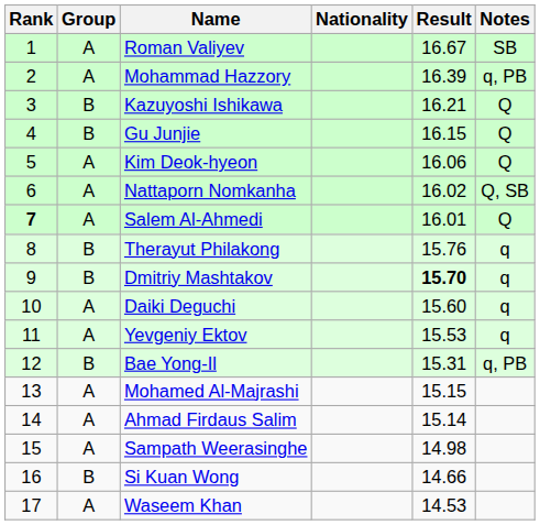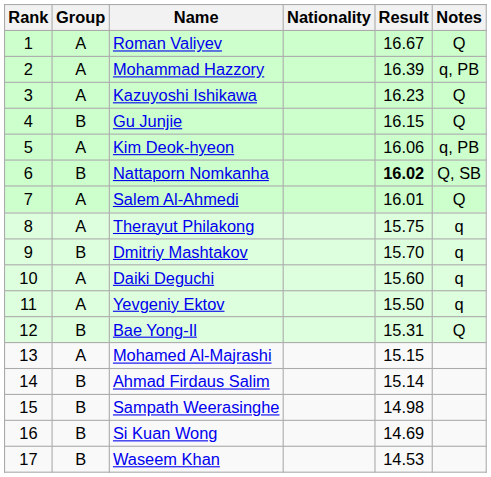 <table class="wikitable sortable" style="text-align:center; font-size:95%">
 <tr>
 <th>Rank</th>
 <th>Group</th>
 <th>Name</th>
 <th>Nationality</th>
 <th>Result</th>
 <th>Notes</th>
 </tr>
 <tr bgcolor=ccffcc>
 <td>1</td>
 <td>A</td>
 <td align=left><a href='#'>Roman Valiyev</a></td>
 <td align=left></td>
 <td>16.67</td>
-<td Q,>SB</td>
+<td>Q</td>
 </tr>
 <tr bgcolor=ccffcc>
 <td>2</td>
 <td>A</td>
 <td align=left><a href='#'>Mohammad Hazzory</a></td>
 <td align=left></td>
 <td>16.39</td>
 <td>q, PB</td>
 </tr>
 <tr bgcolor=ccffcc>
 <td>3</td>
-<td>B</td>
+<td>A</td>
 <td align=left><a href='#'>Kazuyoshi Ishikawa</a></td>
 <td align=left></td>
-<td>16.21</td>
+<td>16.23</td>
 <td>Q</td>
 </tr>
 <tr bgcolor=ccffcc>
 <td>4</td>
 <td>B</td>
 <td align=left><a href='#'>Gu Junjie</a></td>
 <td align=left></td>
 <td>16.15</td>
 <td>Q</td>
 </tr>
 <tr bgcolor=ccffcc>
 <td>5</td>
 <td>A</td>
 <td align=left><a href='#'>Kim Deok-hyeon</a></td>
 <td align=left></td>
 <td>16.06</td>
-<td>Q</td>
+<td>q, PB</td>
 </tr>
 <tr bgcolor=ccffcc>
 <td>6</td>
-<td>A</td>
+<td>B</td>
 <td align=left><a href='#'>Nattaporn Nomkanha</a></td>
 <td align=left></td>
-<td>16.02</td>
+<td><strong>16.02</strong></td>
 <td>Q, SB</td>
 </tr>
 <tr bgcolor=ccffcc>
-<td><strong>7</strong></td>
+<td>7</td>
 <td>A</td>
 <td align=left><a href='#'>Salem Al-Ahmedi</a></td>
 <td align=left></td>
 <td>16.01</td>
 <td>Q</td>
 </tr>
 <tr bgcolor=ddffdd>
 <td>8</td>
-<td>B</td>
+<td>A</td>
 <td align=left><a href='#'>Therayut Philakong</a></td>
 <td align=left></td>
-<td>15.76</td>
+<td>15.75</td>
 <td>q</td>
 </tr>
 <tr bgcolor=ddffdd>
 <td>9</td>
 <td>B</td>
 <td align=left><a href='#'>Dmitriy Mashtakov</a></td>
 <td align=left></td>
-<td><strong>15.70</strong></td>
+<td>15.70</td>
 <td>q</td>
 </tr>
 <tr bgcolor=ddffdd>
 <td>10</td>
 <td>A</td>
 <td align=left><a href='#'>Daiki Deguchi</a></td>
 <td align=left></td>
 <td>15.60</td>
 <td>q</td>
 </tr>
 <tr bgcolor=ddffdd>
 <td>11</td>
 <td>A</td>
 <td align=left><a href='#'>Yevgeniy Ektov</a></td>
 <td align=left></td>
-<td>15.53</td>
+<td>15.50</td>
 <td>q</td>
 </tr>
 <tr bgcolor=ddffdd>
 <td>12</td>
 <td>B</td>
 <td align=left><a href='#'>Bae Yong-Il</a></td>
 <td align=left></td>
 <td>15.31</td>
-<td>q, PB</td>
+<td>Q</td>
 </tr>
 <tr>
 <td>13</td>
 <td>A</td>
 <td align=left><a href='#'>Mohamed Al-Majrashi</a></td>
 <td align=left></td>
 <td>15.15</td>
 <td></td>
 </tr>
 <tr>
 <td>14</td>
-<td>A</td>
+<td>B</td>
 <td align=left><a href='#'>Ahmad Firdaus Salim</a></td>
 <td align=left></td>
 <td>15.14</td>
 <td></td>
 </tr>
 <tr>
 <td>15</td>
-<td>A</td>
+<td>B</td>
 <td align=left><a href='#'>Sampath Weerasinghe</a></td>
 <td align=left></td>
 <td>14.98</td>
 <td></td>
 </tr>
 <tr>
 <td>16</td>
 <td>B</td>
 <td align=left><a href='#'>Si Kuan Wong</a></td>
 <td align=left></td>
-<td>14.66</td>
+<td>14.69</td>
 <td></td>
 </tr>
 <tr>
 <td>17</td>
-<td>A</td>
+<td>B</td>
 <td align=left><a href='#'>Waseem Khan</a></td>
 <td align=left></td>
 <td>14.53</td>
 <td></td>
 </tr>
 </table>
